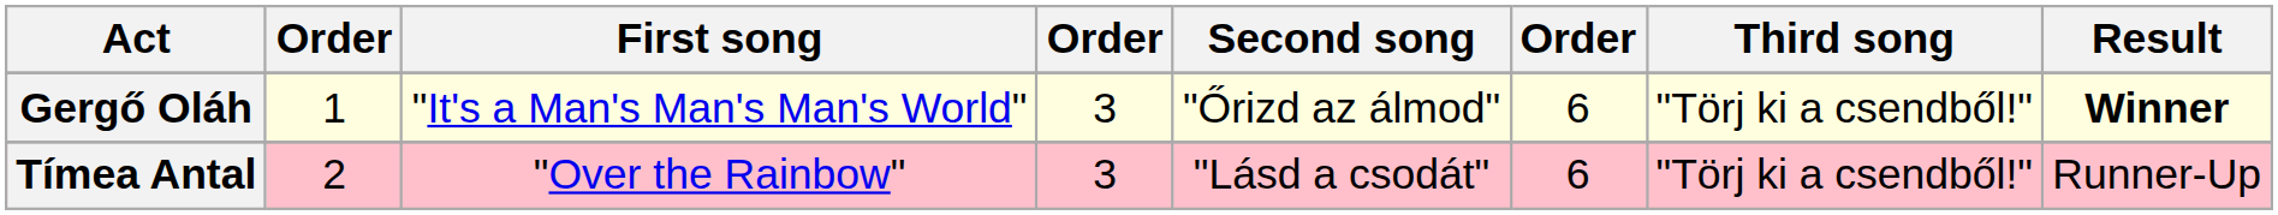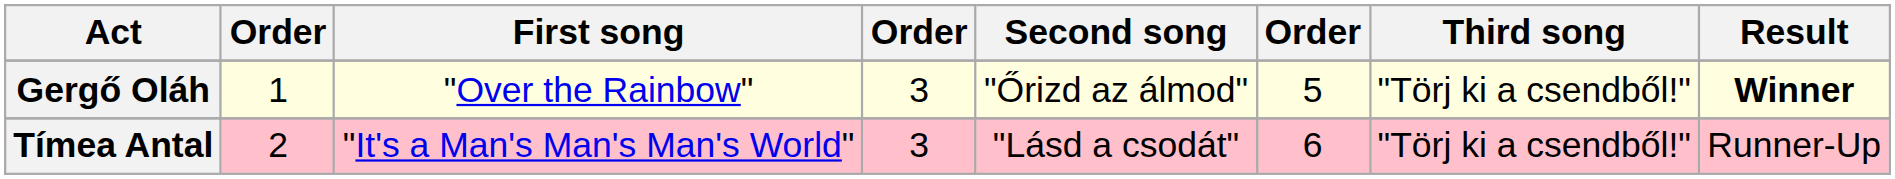 <table class="wikitable" style="text-align:center;">
 <tr>
 <th scope="col">Act</th>
 <th scope="col">Order</th>
 <th scope="col">First song</th>
 <th scope="col">Order</th>
 <th scope="col">Second song</th>
 <th scope="col">Order</th>
 <th scope="col">Third song</th>
 <th scope="col">Result</th>
 </tr>
 <tr>
 </tr>
 <tr bgcolor="lightyellow">
 <th scope="row">Gergő Oláh</th>
 <td>1</td>
-<td>"<a href='#'>It's a Man's Man's Man's World</a>"</td>
+<td>"<a href='#'>Over the Rainbow</a>"</td>
 <td>3</td>
 <td>"Őrizd az álmod"</td>
-<td>6</td>
+<td>5</td>
 <td>"Törj ki a csendből!"</td>
 <td><strong>Winner</strong></td>
 </tr>
 <tr>
 </tr>
 <tr bgcolor="pink">
 <th scope="row">Tímea Antal</th>
 <td>2</td>
-<td>"<a href='#'>Over the Rainbow</a>"</td>
+<td>"<a href='#'>It's a Man's Man's Man's World</a>"</td>
 <td>3</td>
 <td>"Lásd a csodát"</td>
 <td>6</td>
 <td>"Törj ki a csendből!"</td>
 <td>Runner-Up</td>
 </tr>
 </table>
